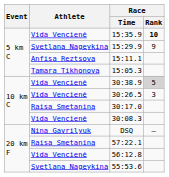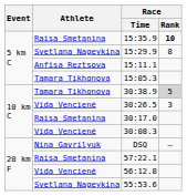 <table class="wikitable" border="1" style="font-size:90%">
 <tr>
 <th rowspan=2>Event</th>
 <th rowspan=2>Athlete</th>
 <th colspan=2>Race</th>
 </tr>
 <tr>
 <th>Time</th>
 <th>Rank</th>
 </tr>
 <tr>
 <td rowspan=4>5 km <br> C</td>
-<td><a href='#'>Vida Vencienė</a></td>
+<td><a href='#'>Raisa Smetanina</a></td>
 <td align=center>15:35.9</td>
 <td align=center><strong>10</strong></td>
 </tr>
 <tr>
 <td><a href='#'>Svetlana Nageykina</a></td>
 <td align=center>15:29.9</td>
-<td align=center>9</td>
+<td align=center>8</td>
 </tr>
 <tr>
 <td><a href='#'>Anfisa Reztsova</a></td>
 <td align=center>15:11.1</td>
 <td align=center></td>
 </tr>
 <tr>
 <td><a href='#'>Tamara Tikhonova</a></td>
 <td align=center>15:05.3</td>
 <td align=center></td>
 </tr>
 <tr>
 <td rowspan=4>10 km <br> C</td>
-<td><a href='#'>Vida Vencienė</a></td>
+<td><a href='#'>Tamara Tikhonova</a></td>
 <td align=center>30:38.9</td>
 <td align=center style="background: lightgrey;">5</td>
 </tr>
 <tr>
 <td><a href='#'>Vida Vencienė</a></td>
 <td align=center>30:26.5</td>
 <td align=center>3</td>
 </tr>
 <tr>
 <td><a href='#'>Raisa Smetanina</a></td>
 <td align=center>30:17.0</td>
 <td align=center></td>
 </tr>
 <tr>
 <td><a href='#'>Vida Vencienė</a></td>
 <td align=center>30:08.3</td>
 <td align=center></td>
 </tr>
 <tr>
 <td rowspan=4>20 km <br> F</td>
 <td><a href='#'>Nina Gavrilyuk</a></td>
 <td align=center>DSQ</td>
 <td align=center>–</td>
 </tr>
 <tr>
 <td><a href='#'>Raisa Smetanina</a></td>
 <td align=center>57:22.1</td>
 <td align=center></td>
 </tr>
 <tr>
 <td><a href='#'>Vida Vencienė</a></td>
 <td align=center>56:12.8</td>
 <td align=center></td>
 </tr>
 <tr>
 <td><a href='#'>Svetlana Nageykina</a></td>
 <td align=center>55:53.6</td>
 <td align=center></td>
 </tr>
 </table>
